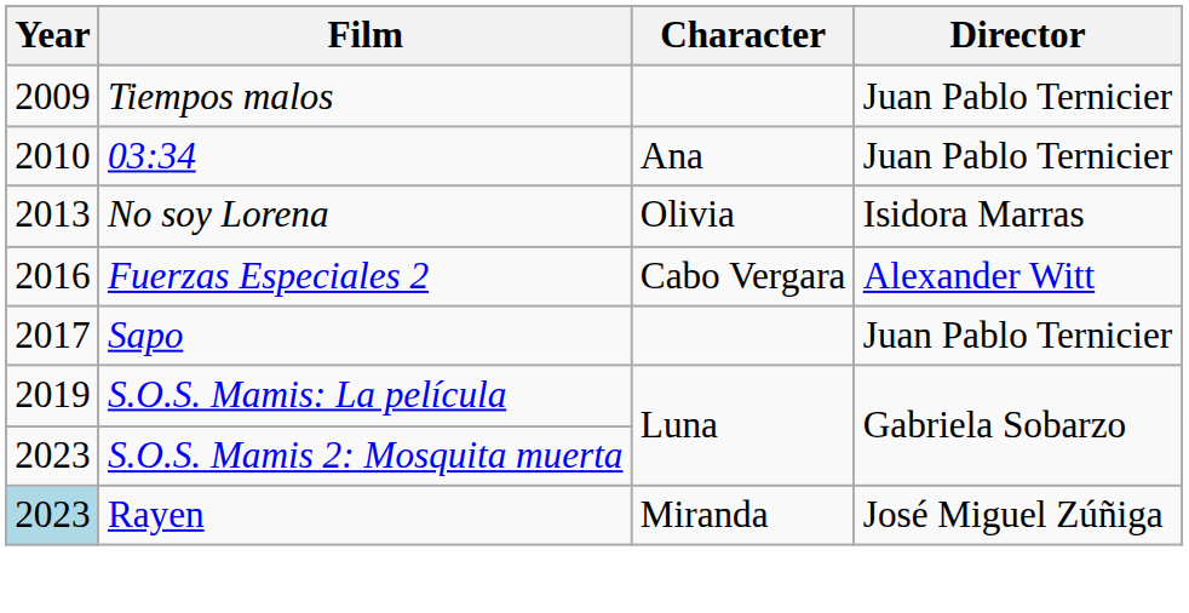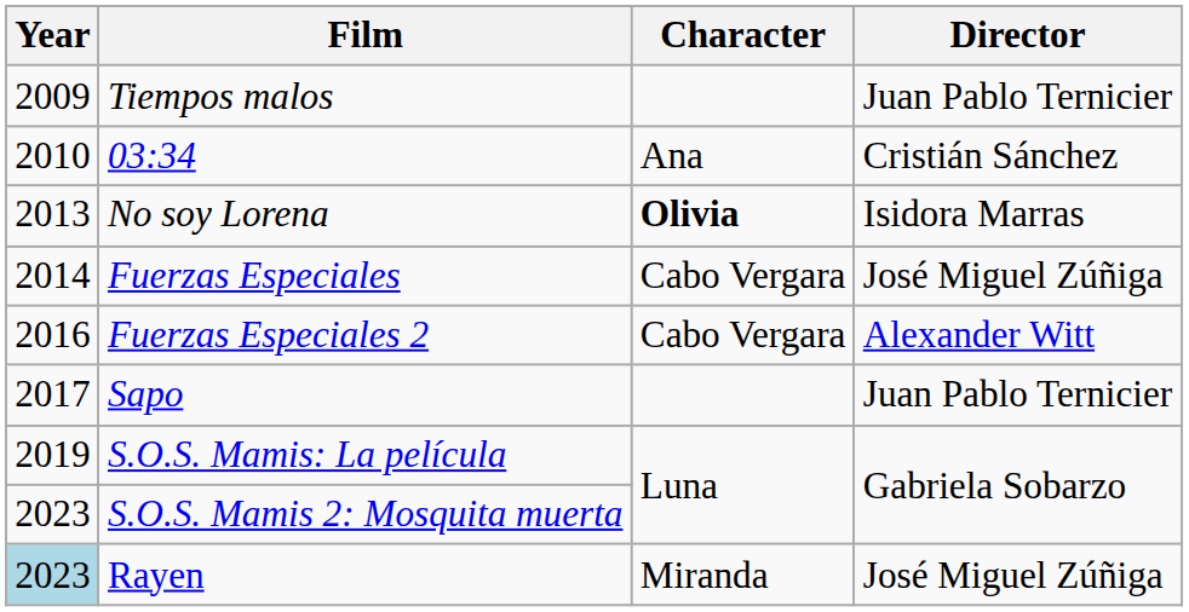 <table class="wikitable">
 <tr>
 <th>Year</th>
 <th>Film</th>
 <th>Character</th>
 <th>Director</th>
 </tr>
 <tr>
 <td>2009</td>
 <td><em>Tiempos malos</em></td>
 <td></td>
 <td>Juan Pablo Ternicier</td>
 </tr>
 <tr>
 <td>2010</td>
 <td><em><a href='#'>03:34</a></em></td>
 <td>Ana</td>
-<td>Juan Pablo Ternicier</td>
+<td>Cristián Sánchez</td>
 </tr>
 <tr>
 <td>2013</td>
 <td><em>No soy Lorena</em></td>
-<td>Olivia</td>
+<td><strong>Olivia</strong></td>
 <td>Isidora Marras</td>
+</tr>
+<tr>
+<td>2014</td>
+<td><em><a href='#'>Fuerzas Especiales</a></em></td>
+<td>Cabo Vergara</td>
+<td>José Miguel Zúñiga</td>
 </tr>
 <tr>
 <td>2016</td>
 <td><em><a href='#'>Fuerzas Especiales 2</a></em></td>
 <td>Cabo Vergara</td>
 <td><a href='#'>Alexander Witt</a></td>
 </tr>
 <tr>
 <td>2017</td>
 <td><em><a href='#'>Sapo</a></em></td>
 <td></td>
 <td>Juan Pablo Ternicier</td>
 </tr>
 <tr>
 <td>2019</td>
 <td><em><a href='#'>S.O.S. Mamis: La película</a></em></td>
 <td rowspan="2">Luna</td>
 <td rowspan="2">Gabriela Sobarzo</td>
 </tr>
 <tr>
 <td>2023</td>
 <td><em><a href='#'>S.O.S. Mamis 2: Mosquita muerta</a></em></td>
 </tr>
 <tr>
 <td style="background: lightblue;">2023</td>
 <td><a href='#'>Rayen</a></td>
 <td>Miranda</td>
 <td>José Miguel Zúñiga</td>
 </tr>
 </table>
